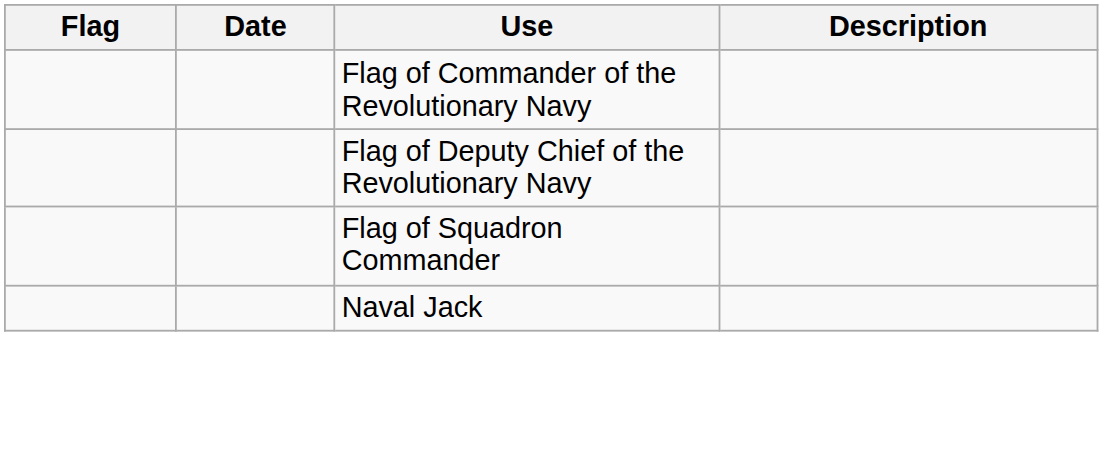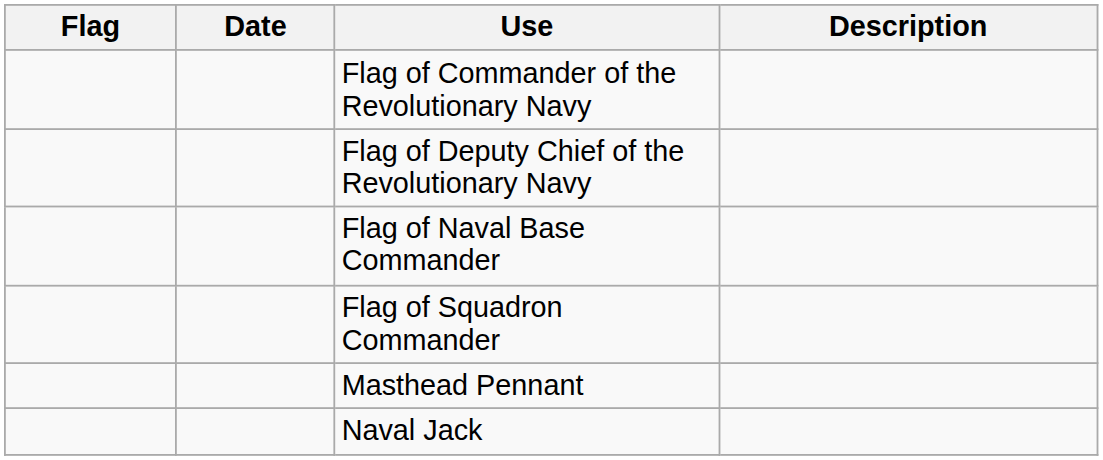 <table class="wikitable">
 <tr>
 <th style="width:110px;">Flag</th>
 <th style="width:100px;">Date</th>
 <th style="width:250px;">Use</th>
 <th style="width:250px;">Description</th>
 </tr>
 <tr>
 <td></td>
 <td></td>
 <td>Flag of Commander of the Revolutionary Navy</td>
 <td></td>
 </tr>
 <tr>
 <td></td>
 <td></td>
 <td>Flag of Deputy Chief of the Revolutionary Navy</td>
 <td></td>
 </tr>
 <tr>
 <td></td>
 <td></td>
+<td>Flag of Naval Base Commander</td>
+<td></td>
+</tr>
+<tr>
+<td></td>
+<td></td>
 <td>Flag of Squadron Commander</td>
+<td></td>
+</tr>
+<tr>
+<td></td>
+<td></td>
+<td>Masthead Pennant</td>
 <td></td>
 </tr>
 <tr>
 <td></td>
 <td></td>
 <td>Naval Jack</td>
 <td></td>
 </tr>
 </table>
